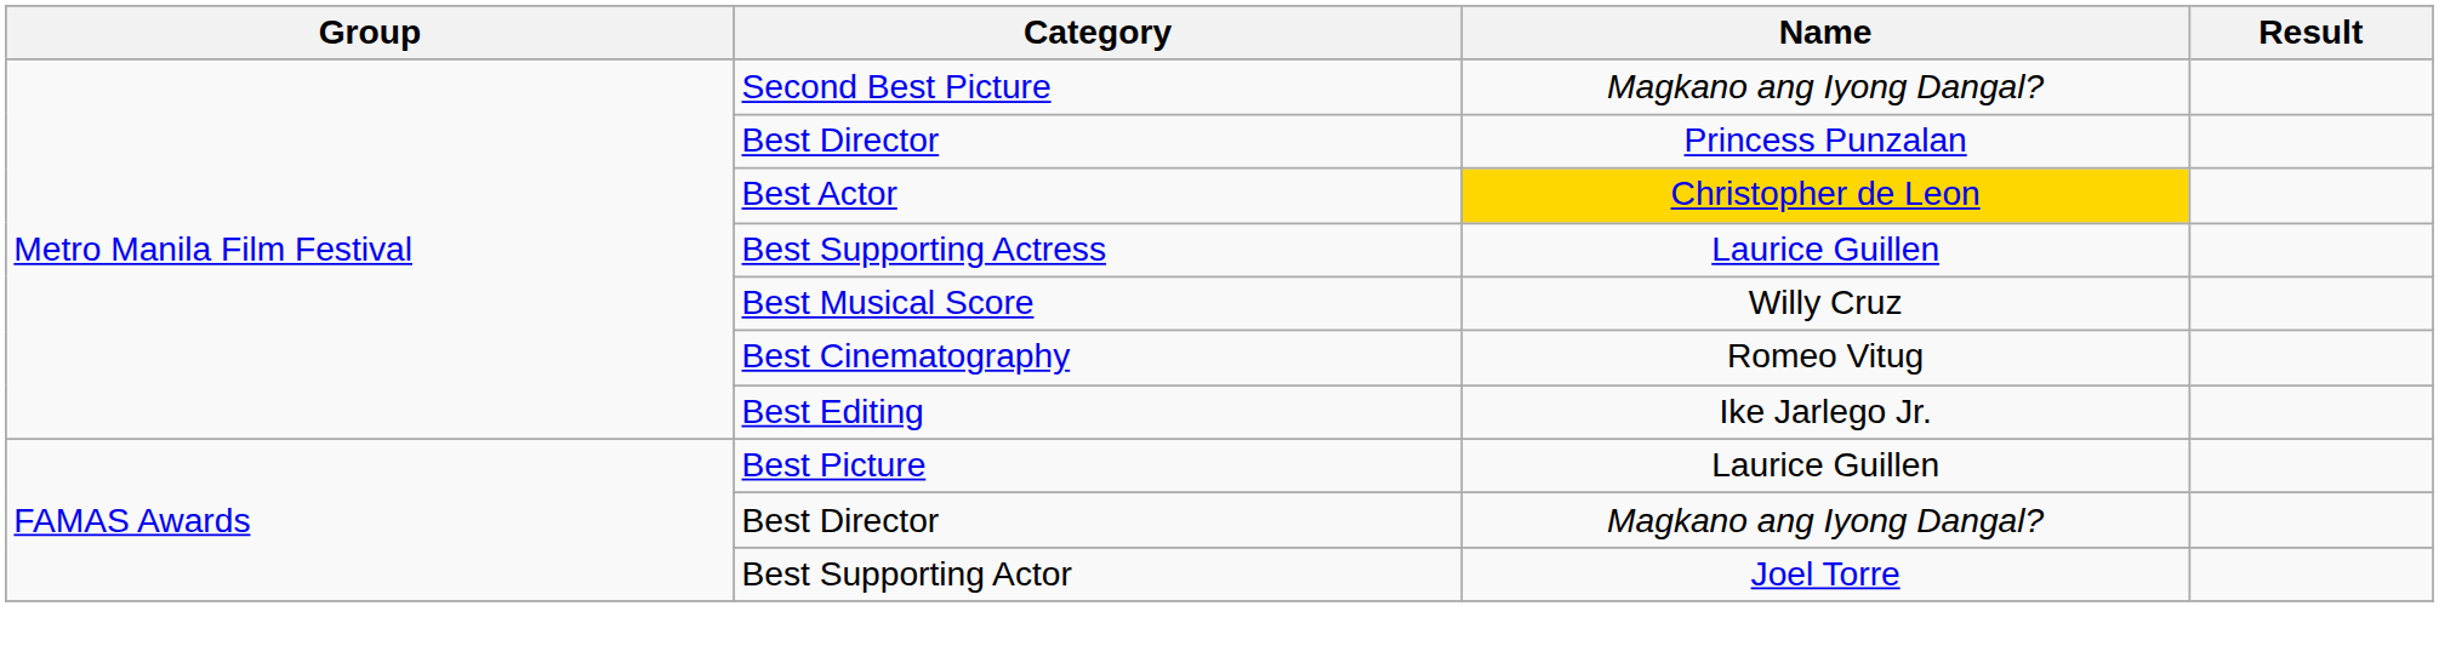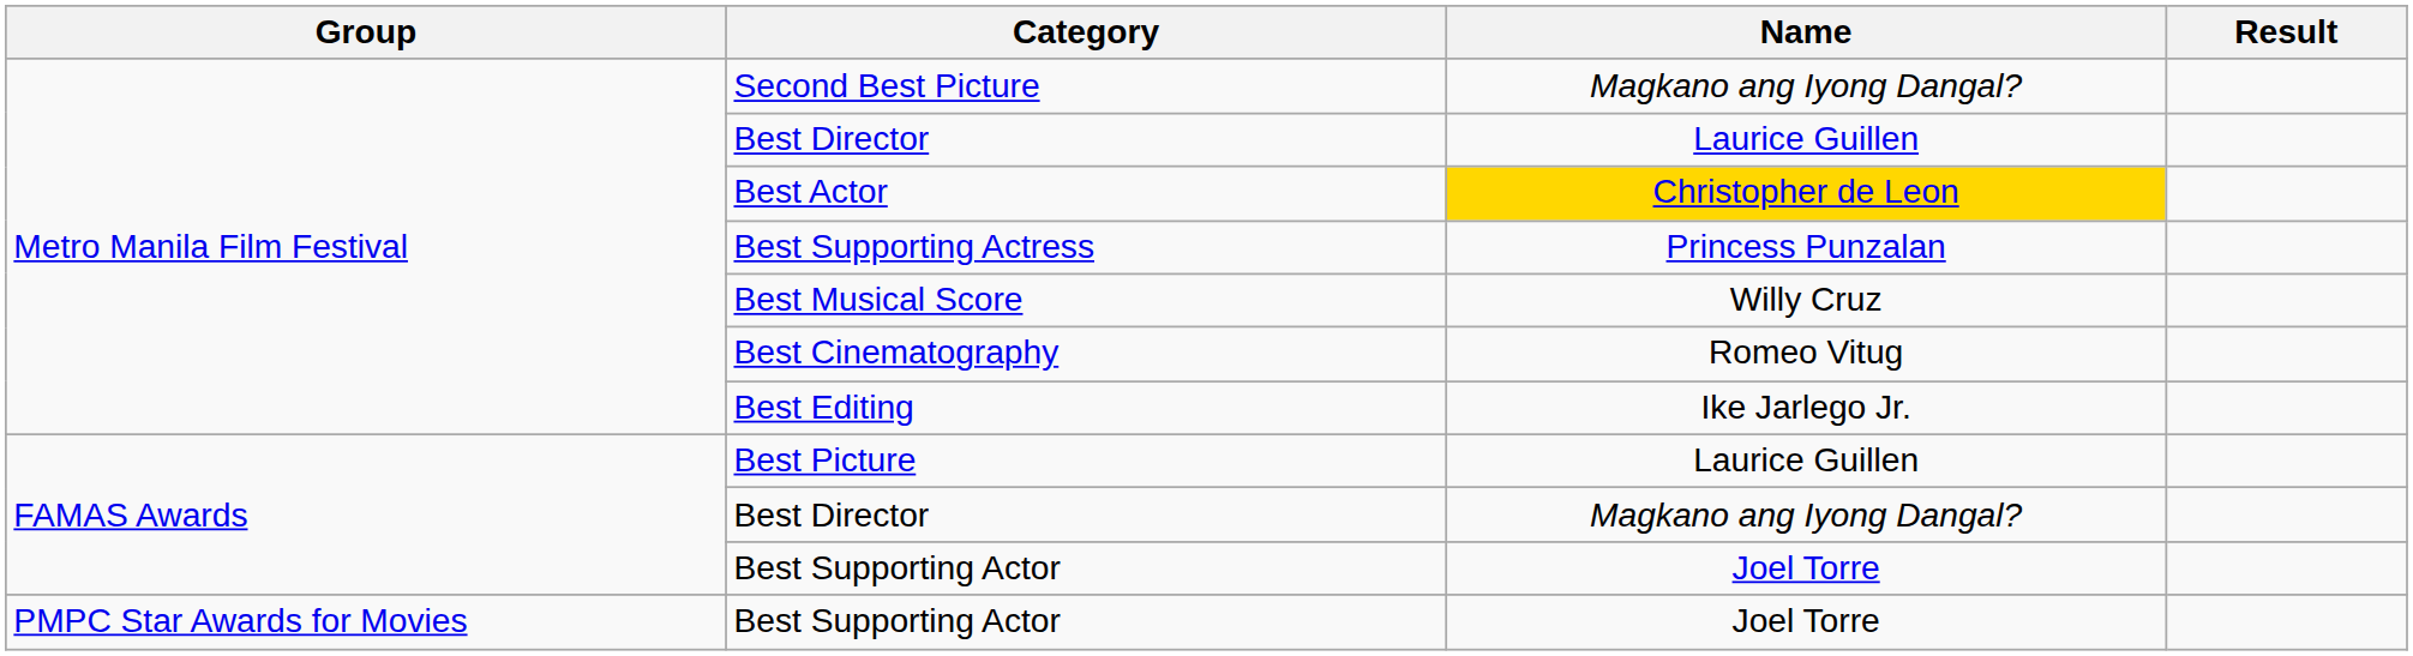 <table | width="90%" class="wikitable sortable">
 <tr>
 <th width="30%">Group</th>
 <th width="30%">Category</th>
 <th width="30%">Name</th>
 <th width="10%">Result</th>
 </tr>
 <tr>
 <td rowspan="7" align="left"><a href='#'>Metro Manila Film Festival</a></td>
 <td><a href='#'>Second Best Picture</a></td>
 <td align="center"><em>Magkano ang Iyong Dangal?</em></td>
 <td></td>
 </tr>
 <tr>
 <td><a href='#'>Best Director</a></td>
-<td align="center"><a href='#'>Princess Punzalan</a></td>
+<td align="center"><a href='#'>Laurice Guillen</a></td>
 <td></td>
 </tr>
 <tr>
 <td><a href='#'>Best Actor</a></td>
 <td align="center" style="background: gold;"><a href='#'>Christopher de Leon</a></td>
 <td></td>
 </tr>
 <tr>
 <td><a href='#'>Best Supporting Actress</a></td>
-<td align="center"><a href='#'>Laurice Guillen</a></td>
+<td align="center"><a href='#'>Princess Punzalan</a></td>
 <td></td>
 </tr>
 <tr>
 <td><a href='#'>Best Musical Score</a></td>
 <td align="center">Willy Cruz</td>
 <td></td>
 </tr>
 <tr>
 <td><a href='#'>Best Cinematography</a></td>
 <td align="center">Romeo Vitug</td>
 <td></td>
 </tr>
 <tr>
 <td><a href='#'>Best Editing</a></td>
 <td align="center">Ike Jarlego Jr.</td>
 <td></td>
 </tr>
 <tr>
 <td rowspan="3" align="left"><a href='#'>FAMAS Awards</a></td>
 <td><a href='#'>Best Picture</a></td>
 <td align="center">Laurice Guillen</td>
 <td></td>
 </tr>
 <tr>
 <td>Best Director</td>
 <td align="center"><em>Magkano ang Iyong Dangal?</em></td>
 <td></td>
 </tr>
 <tr>
 <td>Best Supporting Actor</td>
 <td align="center"><a href='#'>Joel Torre</a></td>
 <td></td>
 </tr>
+<tr>
+<td align="left"><a href='#'>PMPC Star Awards for Movies</a></td>
+<td>Best Supporting Actor</td>
+<td align="center">Joel Torre</td>
+<td></td>
+</tr>
 </table>
